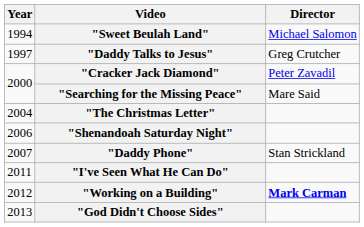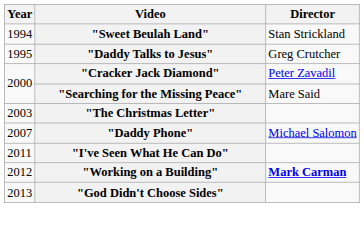 <table class="wikitable plainrowheaders">
 <tr>
 <th>Year</th>
 <th style="width:18em;">Video</th>
 <th>Director</th>
 </tr>
 <tr>
 <td>1994</td>
 <th scope="row">"Sweet Beulah Land"</th>
-<td><a href='#'>Michael Salomon</a></td>
+<td>Stan Strickland</td>
 </tr>
 <tr>
-<td>1997</td>
+<td>1995</td>
 <th scope="row">"Daddy Talks to Jesus"</th>
 <td>Greg Crutcher</td>
 </tr>
 <tr>
 <td rowspan="2">2000</td>
 <th scope="row">"Cracker Jack Diamond"</th>
 <td><a href='#'>Peter Zavadil</a></td>
 </tr>
 <tr>
 <th scope="row">"Searching for the Missing Peace"</th>
 <td>Mare Said</td>
 </tr>
 <tr>
-<td>2004</td>
+<td>2003</td>
 <th scope="row">"The Christmas Letter"</th>
-<td></td>
-</tr>
-<tr>
-<td>2006</td>
-<th scope="row">"Shenandoah Saturday Night"</th>
 <td></td>
 </tr>
 <tr>
 <td>2007</td>
 <th scope="row">"Daddy Phone"</th>
-<td>Stan Strickland</td>
+<td><a href='#'>Michael Salomon</a></td>
 </tr>
 <tr>
 <td>2011</td>
 <th scope="row">"I've Seen What He Can Do"</th>
 <td></td>
 </tr>
 <tr>
 <td>2012</td>
 <th scope="row">"Working on a Building"</th>
 <td><strong><a href='#'>Mark Carman</a></strong></td>
 </tr>
 <tr>
 <td>2013</td>
 <th scope="row">"God Didn't Choose Sides"</th>
 <td></td>
 </tr>
 </table>
